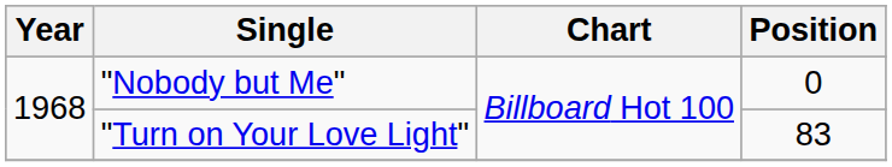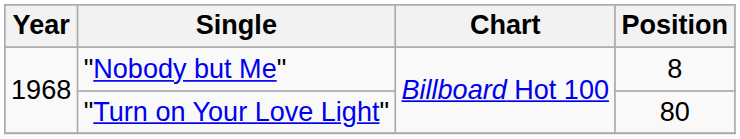 <table class="wikitable">
 <tr>
 <th>Year</th>
 <th>Single</th>
 <th>Chart</th>
 <th>Position</th>
 </tr>
 <tr>
 <td rowspan="2">1968</td>
 <td rowspan="1">"<a href='#'>Nobody but Me</a>"</td>
 <td rowspan="2"><a href='#'><em>Billboard</em> Hot 100</a></td>
-<td align="center">0</td>
+<td align="center">8</td>
 </tr>
 <tr>
 <td rowspan="1">"<a href='#'>Turn on Your Love Light</a>"</td>
-<td align="center">83</td>
+<td align="center">80</td>
 </tr>
 <tr>
 </tr>
 </table>
